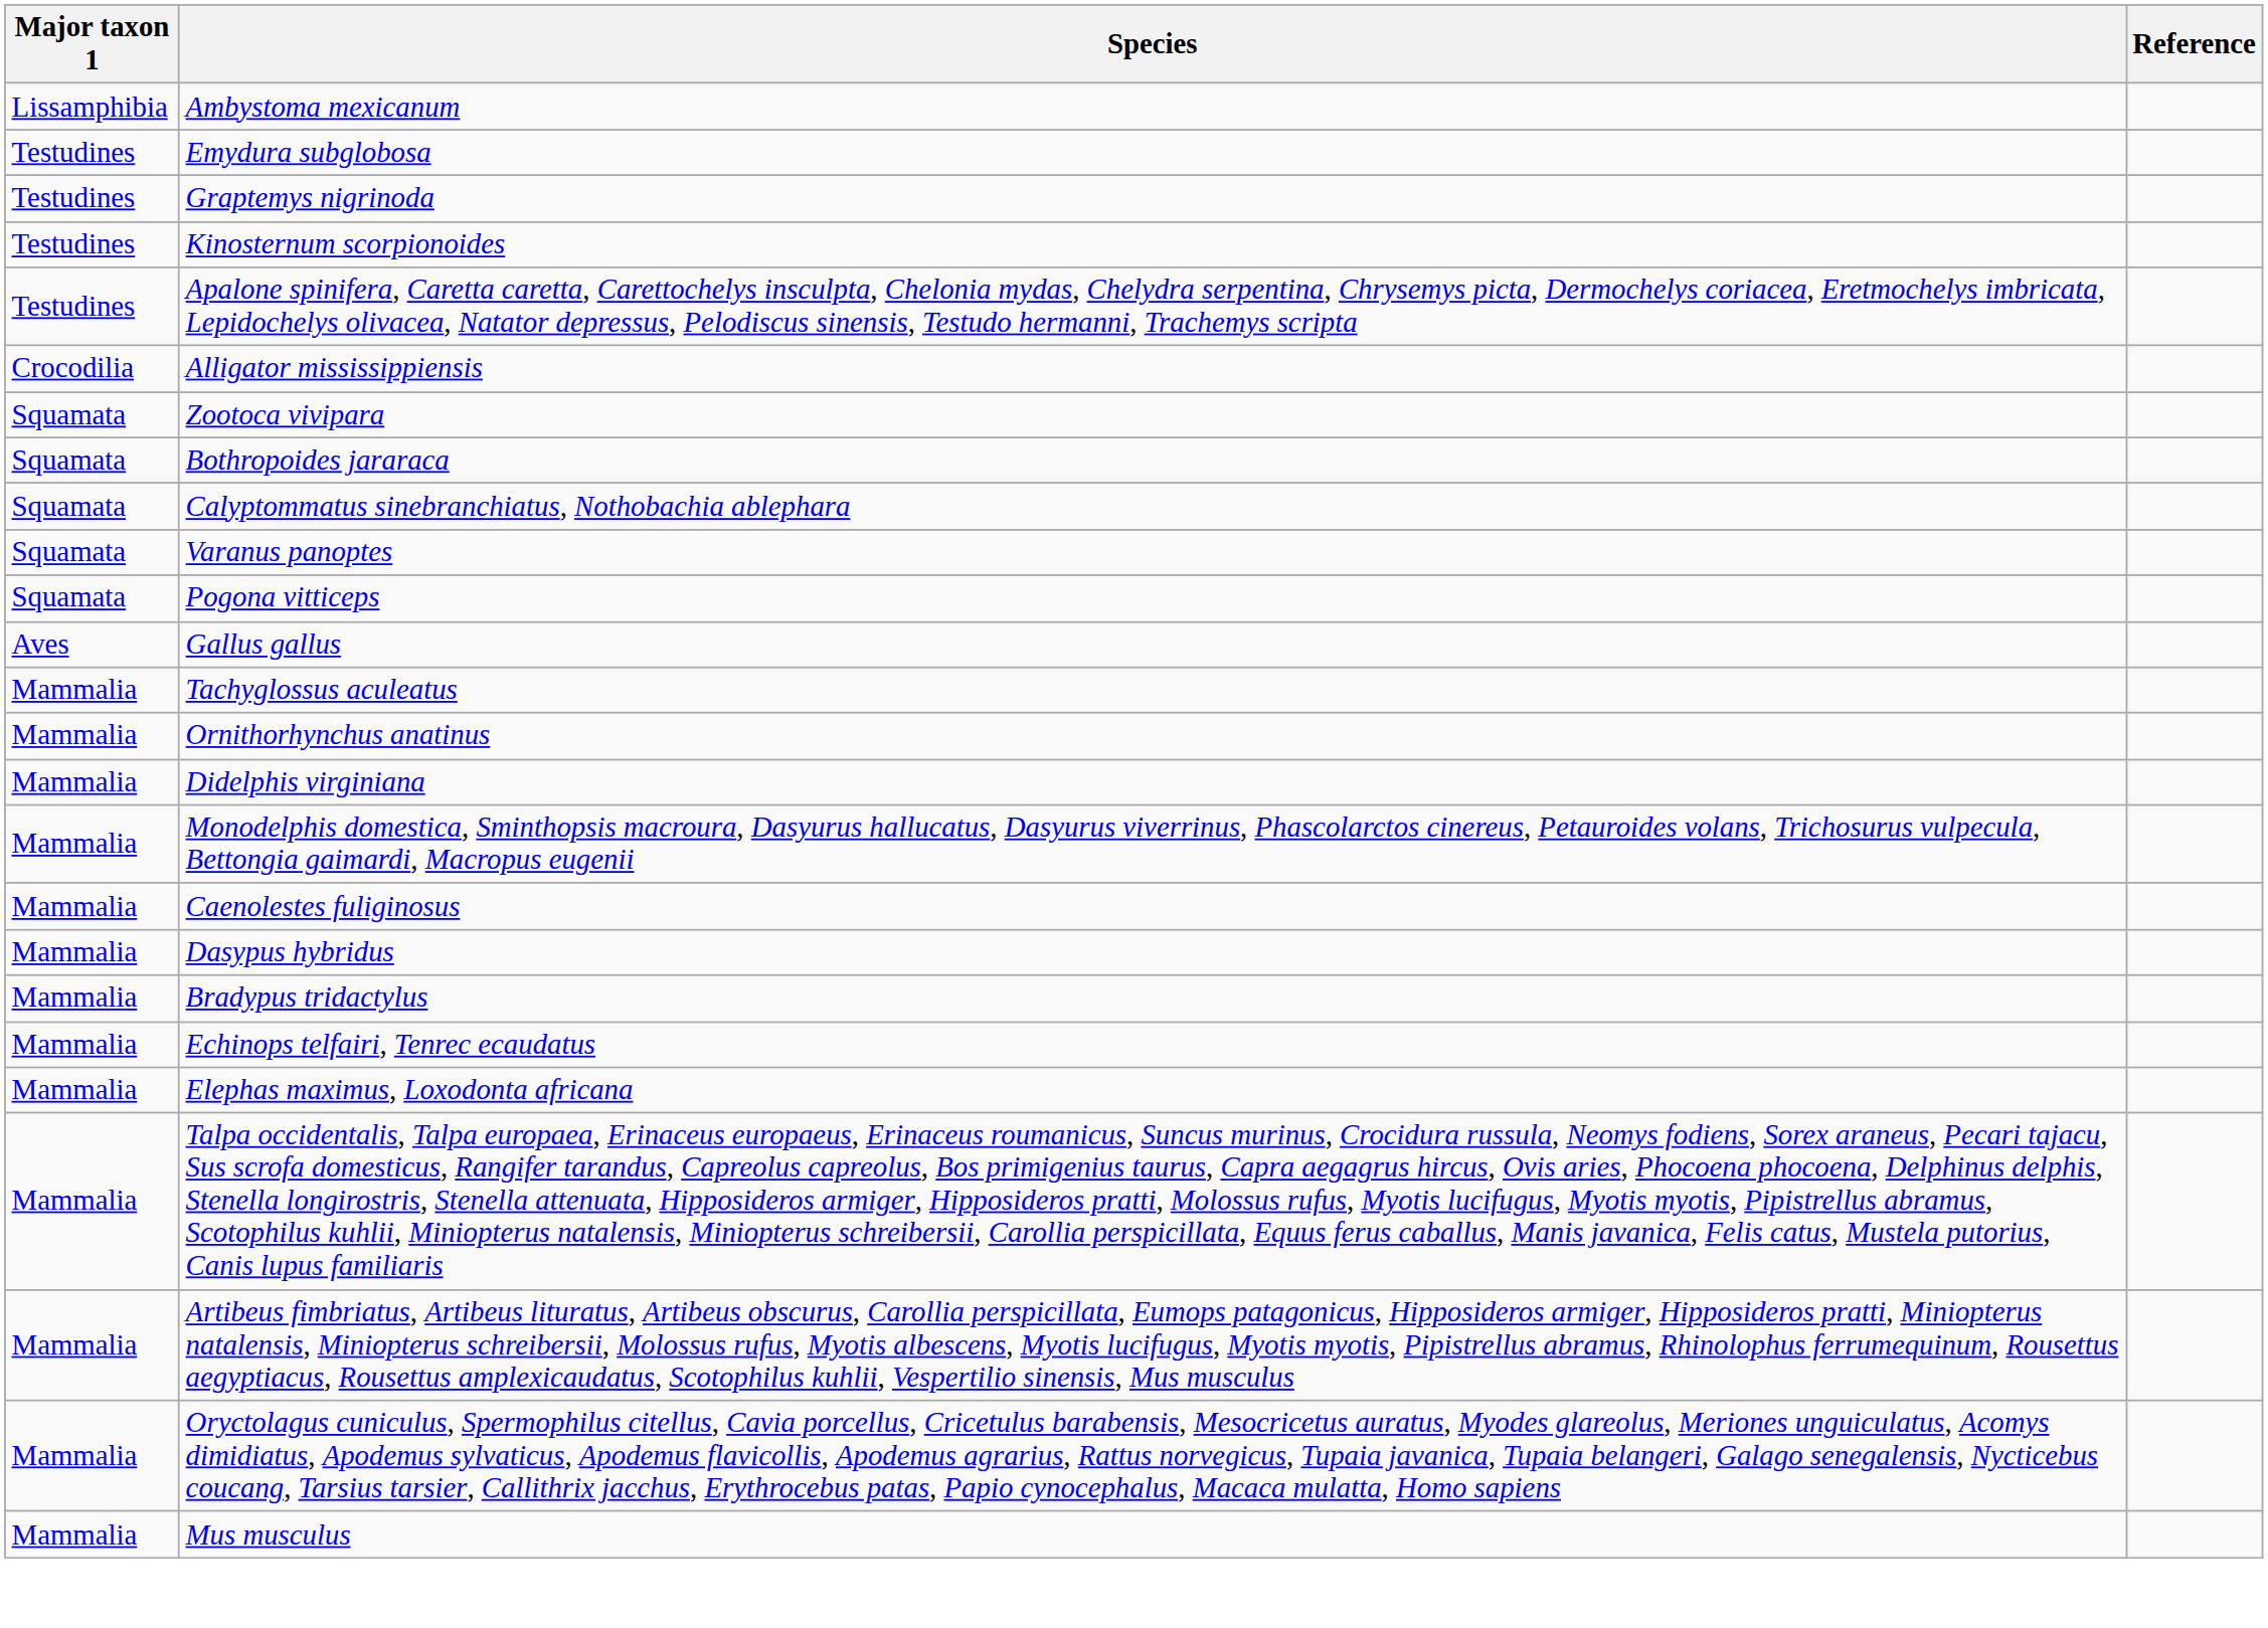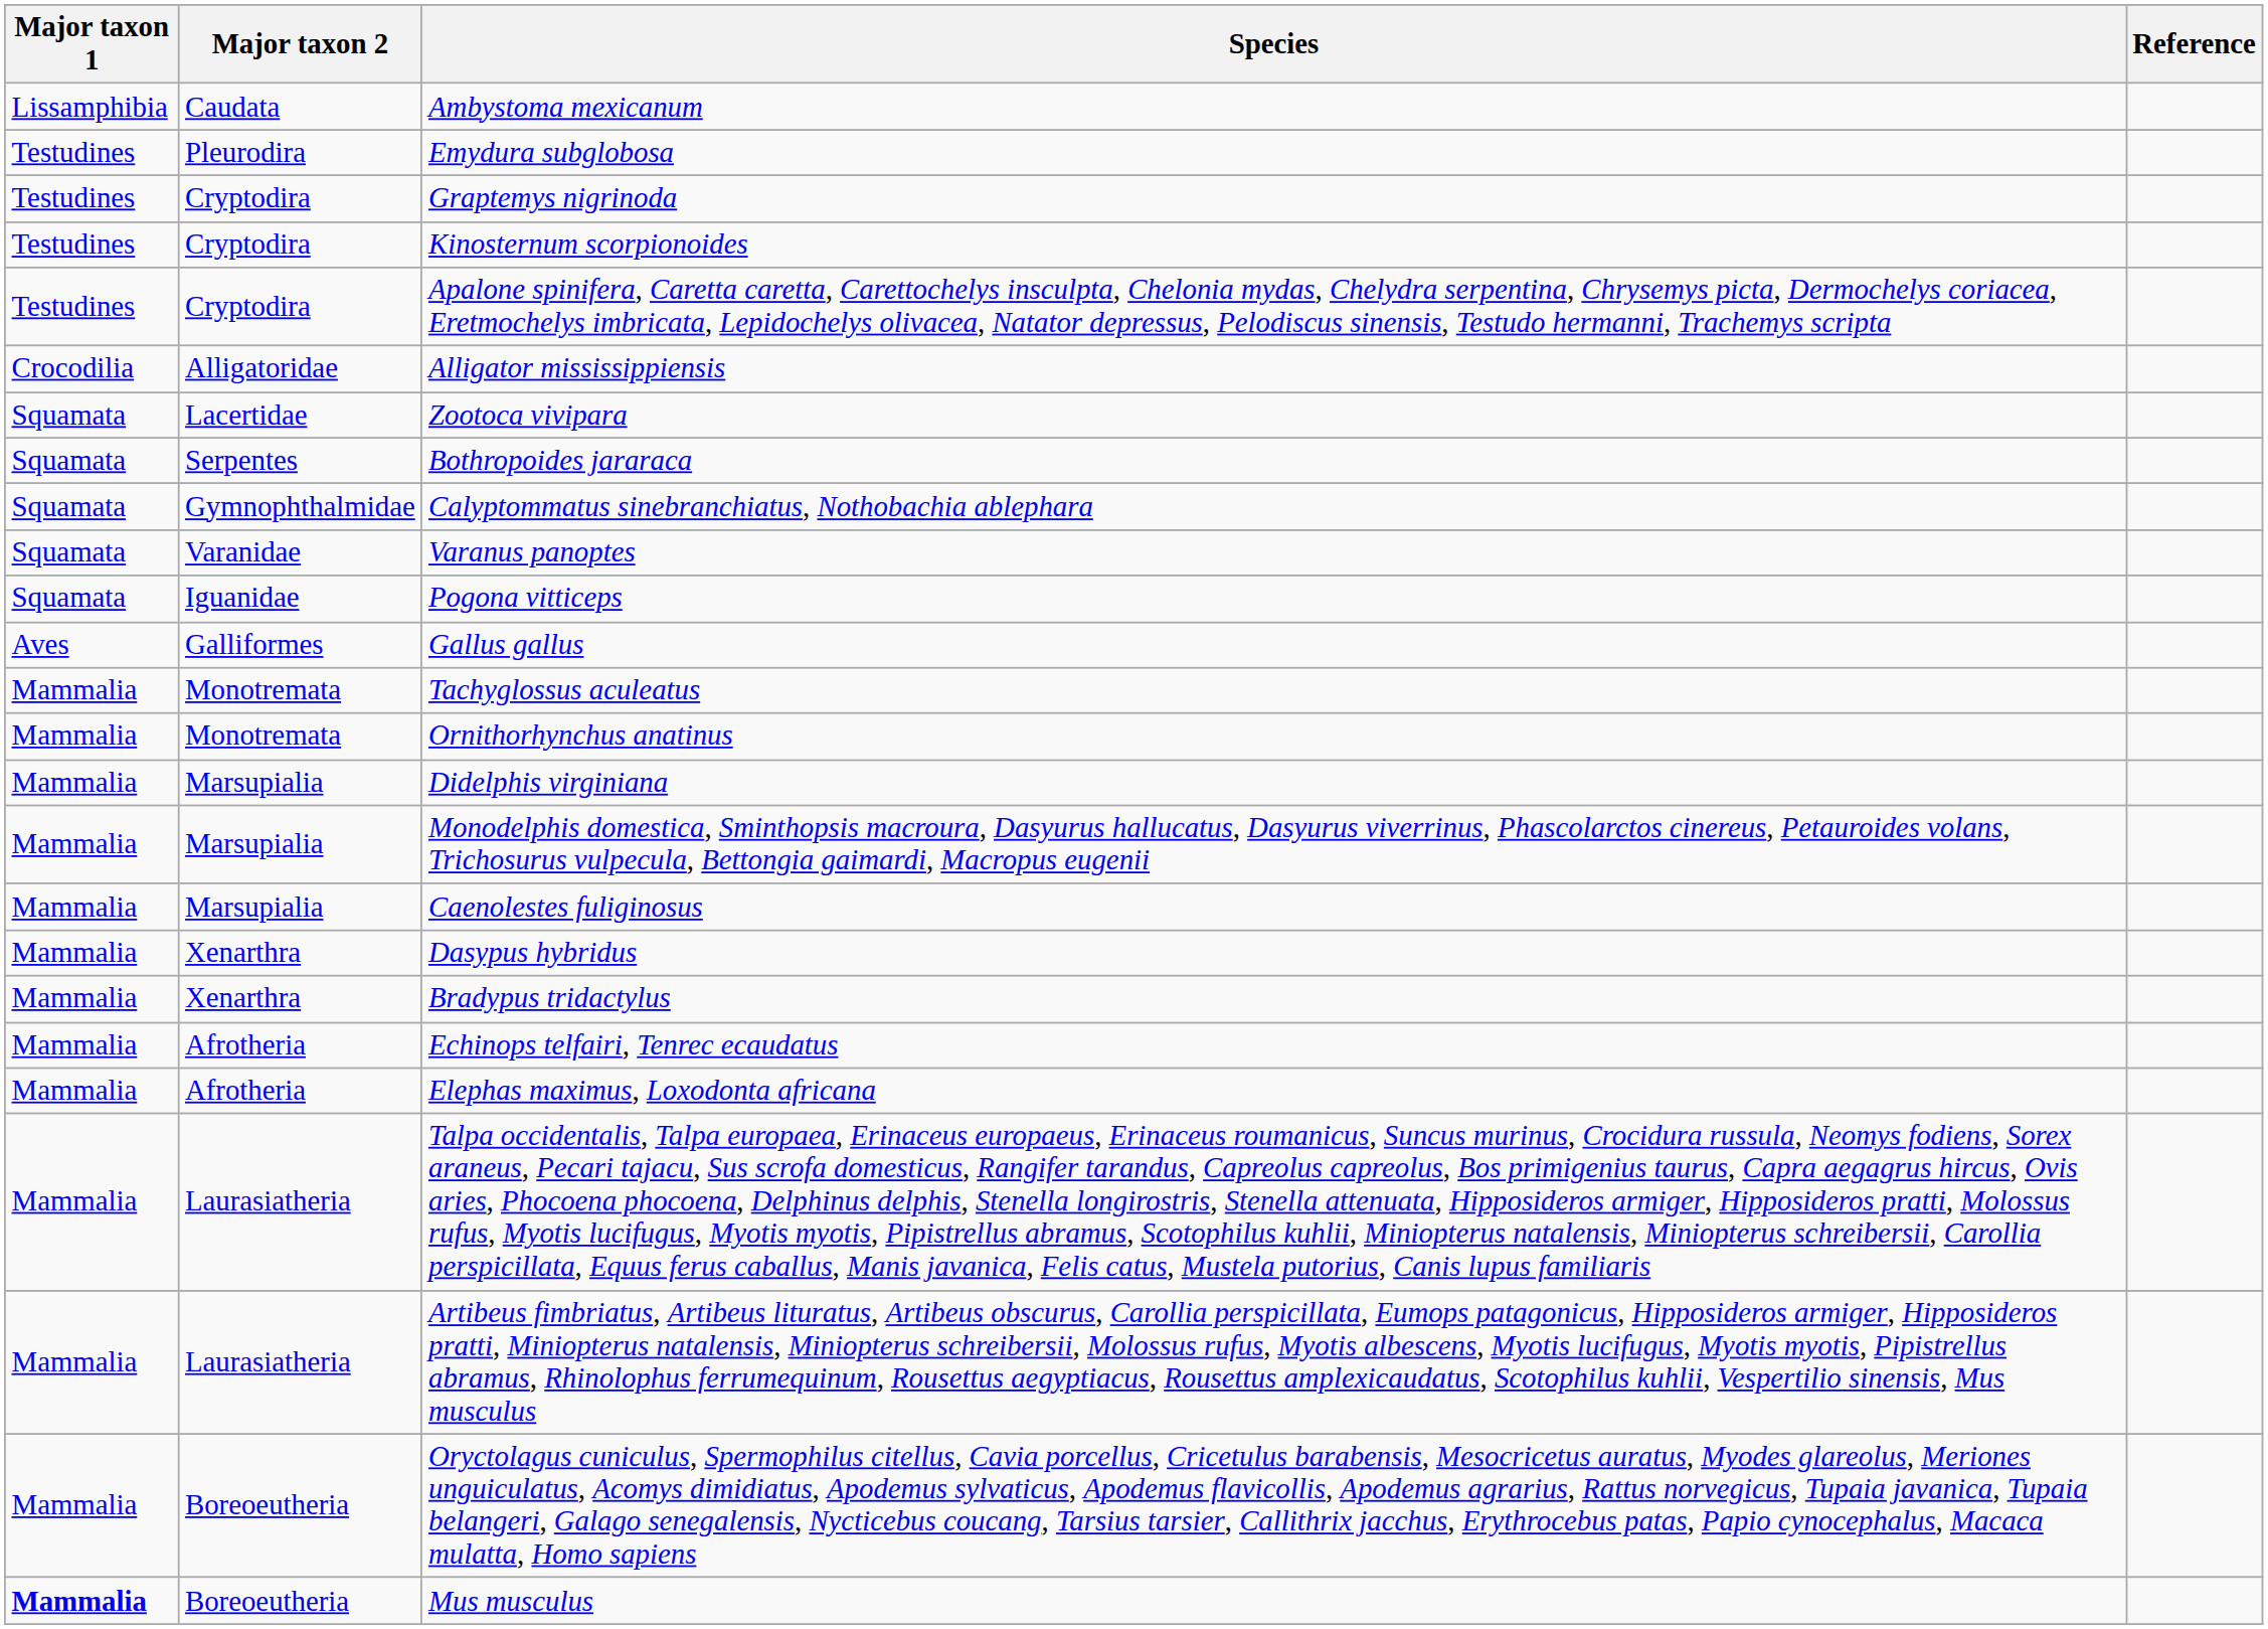 <table class="wikitable">
 <tr>
 <th>Major taxon 1</th>
+<th>Major taxon 2</th>
 <th>Species</th>
 <th>Reference</th>
 </tr>
 <tr>
 <td><a href='#'>Lissamphibia</a></td>
+<td><a href='#'>Caudata</a></td>
 <td><em><a href='#'>Ambystoma mexicanum</a></em></td>
 <td></td>
 </tr>
 <tr>
 <td><a href='#'>Testudines</a></td>
+<td><a href='#'>Pleurodira</a></td>
 <td><em><a href='#'>Emydura subglobosa</a></em></td>
 <td></td>
 </tr>
 <tr>
 <td><a href='#'>Testudines</a></td>
+<td><a href='#'>Cryptodira</a></td>
 <td><em><a href='#'>Graptemys nigrinoda</a></em></td>
 <td></td>
 </tr>
 <tr>
 <td><a href='#'>Testudines</a></td>
+<td><a href='#'>Cryptodira</a></td>
 <td><em><a href='#'>Kinosternum scorpionoides</a></em></td>
 <td></td>
 </tr>
 <tr>
 <td><a href='#'>Testudines</a></td>
+<td><a href='#'>Cryptodira</a></td>
 <td><em><a href='#'>Apalone spinifera</a></em>, <em><a href='#'>Caretta caretta</a></em>, <em><a href='#'>Carettochelys insculpta</a></em>, <em><a href='#'>Chelonia mydas</a></em>, <em><a href='#'>Chelydra serpentina</a></em>, <em><a href='#'>Chrysemys picta</a></em>, <em><a href='#'>Dermochelys coriacea</a></em>, <em><a href='#'>Eretmochelys imbricata</a></em>, <em><a href='#'>Lepidochelys olivacea</a></em>, <em><a href='#'>Natator depressus</a></em>, <em><a href='#'>Pelodiscus sinensis</a></em>, <em><a href='#'>Testudo hermanni</a></em>, <em><a href='#'>Trachemys scripta</a></em></td>
 <td></td>
 </tr>
 <tr>
 <td><a href='#'>Crocodilia</a></td>
+<td><a href='#'>Alligatoridae</a></td>
 <td><em><a href='#'>Alligator mississippiensis</a></em></td>
 <td></td>
 </tr>
 <tr>
 <td><a href='#'>Squamata</a></td>
+<td><a href='#'>Lacertidae</a></td>
 <td><em><a href='#'>Zootoca vivipara</a></em></td>
 <td></td>
 </tr>
 <tr>
 <td><a href='#'>Squamata</a></td>
+<td><a href='#'>Serpentes</a></td>
 <td><em><a href='#'>Bothropoides jararaca</a></em></td>
 <td></td>
 </tr>
 <tr>
 <td><a href='#'>Squamata</a></td>
+<td><a href='#'>Gymnophthalmidae</a></td>
 <td><em> <a href='#'>Calyptommatus sinebranchiatus</a></em>, <em> <a href='#'>Nothobachia ablephara</a></em></td>
 <td></td>
 </tr>
 <tr>
 <td><a href='#'>Squamata</a></td>
+<td><a href='#'>Varanidae</a></td>
 <td><em><a href='#'>Varanus panoptes</a></em></td>
 <td></td>
 </tr>
 <tr>
 <td><a href='#'>Squamata</a></td>
+<td><a href='#'>Iguanidae</a></td>
 <td><em><a href='#'>Pogona vitticeps</a></em></td>
 <td></td>
 </tr>
 <tr>
 <td><a href='#'>Aves</a></td>
+<td><a href='#'>Galliformes</a></td>
 <td><em><a href='#'>Gallus gallus</a></em></td>
 <td></td>
 </tr>
 <tr>
 <td><a href='#'>Mammalia</a></td>
+<td><a href='#'>Monotremata</a></td>
 <td><em><a href='#'>Tachyglossus aculeatus</a></em></td>
 <td></td>
 </tr>
 <tr>
 <td><a href='#'>Mammalia</a></td>
+<td><a href='#'>Monotremata</a></td>
 <td><em><a href='#'>Ornithorhynchus anatinus</a></em></td>
 <td></td>
 </tr>
 <tr>
 <td><a href='#'>Mammalia</a></td>
+<td><a href='#'>Marsupialia</a></td>
 <td><em><a href='#'>Didelphis virginiana</a></em></td>
 <td></td>
 </tr>
 <tr>
 <td><a href='#'>Mammalia</a></td>
+<td><a href='#'>Marsupialia</a></td>
 <td><em><a href='#'>Monodelphis domestica</a></em>, <em><a href='#'>Sminthopsis macroura</a></em>, <em><a href='#'>Dasyurus hallucatus</a></em>, <em><a href='#'>Dasyurus viverrinus</a></em>, <em><a href='#'>Phascolarctos cinereus</a></em>, <em><a href='#'>Petauroides volans</a></em>, <em><a href='#'>Trichosurus vulpecula</a></em>, <em><a href='#'>Bettongia gaimardi</a></em>, <em><a href='#'>Macropus eugenii</a></em></td>
 <td></td>
 </tr>
 <tr>
 <td><a href='#'>Mammalia</a></td>
+<td><a href='#'>Marsupialia</a></td>
 <td><em><a href='#'>Caenolestes fuliginosus</a></em></td>
 <td></td>
 </tr>
 <tr>
 <td><a href='#'>Mammalia</a></td>
+<td><a href='#'>Xenarthra</a></td>
 <td><em><a href='#'>Dasypus hybridus</a></em></td>
 <td></td>
 </tr>
 <tr>
 <td><a href='#'>Mammalia</a></td>
+<td><a href='#'>Xenarthra</a></td>
 <td><em><a href='#'>Bradypus tridactylus</a></em></td>
 <td></td>
 </tr>
 <tr>
 <td><a href='#'>Mammalia</a></td>
+<td><a href='#'>Afrotheria</a></td>
 <td><em><a href='#'>Echinops telfairi</a></em>, <em><a href='#'>Tenrec ecaudatus</a></em></td>
 <td></td>
 </tr>
 <tr>
 <td><a href='#'>Mammalia</a></td>
+<td><a href='#'>Afrotheria</a></td>
 <td><em><a href='#'>Elephas maximus</a></em>, <em><a href='#'>Loxodonta africana</a></em></td>
 <td></td>
 </tr>
 <tr>
 <td><a href='#'>Mammalia</a></td>
+<td><a href='#'>Laurasiatheria</a></td>
 <td><em><a href='#'>Talpa occidentalis</a></em>, <em><a href='#'>Talpa europaea</a></em>, <em><a href='#'>Erinaceus europaeus</a></em>, <em><a href='#'>Erinaceus roumanicus</a></em>, <em><a href='#'>Suncus murinus</a></em>, <em><a href='#'>Crocidura russula</a></em>, <em><a href='#'>Neomys fodiens</a></em>, <em><a href='#'>Sorex araneus</a></em>, <em><a href='#'>Pecari tajacu</a></em>, <em><a href='#'>Sus scrofa domesticus</a></em>, <em><a href='#'>Rangifer tarandus</a></em>, <em><a href='#'>Capreolus capreolus</a></em>, <em><a href='#'>Bos primigenius taurus</a></em>, <em><a href='#'>Capra aegagrus hircus</a></em>, <em><a href='#'>Ovis aries</a></em>, <em><a href='#'>Phocoena phocoena</a></em>, <em><a href='#'>Delphinus delphis</a></em>, <em><a href='#'>Stenella longirostris</a></em>, <em><a href='#'>Stenella attenuata</a></em>, <em><a href='#'>Hipposideros armiger</a></em>, <em><a href='#'>Hipposideros pratti</a></em>, <em><a href='#'>Molossus rufus</a></em>, <em><a href='#'>Myotis lucifugus</a></em>, <em><a href='#'>Myotis myotis</a></em>, <em><a href='#'>Pipistrellus abramus</a></em>, <em><a href='#'>Scotophilus kuhlii</a></em>, <em><a href='#'>Miniopterus natalensis</a></em>, <em><a href='#'>Miniopterus schreibersii</a></em>, <em><a href='#'>Carollia perspicillata</a></em>, <em><a href='#'>Equus ferus caballus</a></em>, <em><a href='#'>Manis javanica</a></em>, <em><a href='#'>Felis catus</a></em>, <em><a href='#'>Mustela putorius</a></em>, <em><a href='#'>Canis lupus familiaris</a></em></td>
 <td></td>
 </tr>
 <tr>
 <td><a href='#'>Mammalia</a></td>
+<td><a href='#'>Laurasiatheria</a></td>
 <td><em><a href='#'>Artibeus fimbriatus</a></em>, <em><a href='#'>Artibeus lituratus</a></em>, <em><a href='#'>Artibeus obscurus</a></em>, <em><a href='#'>Carollia perspicillata</a></em>, <em><a href='#'>Eumops patagonicus</a></em>, <em><a href='#'>Hipposideros armiger</a></em>, <em><a href='#'>Hipposideros pratti</a></em>, <em><a href='#'>Miniopterus natalensis</a></em>, <em><a href='#'>Miniopterus schreibersii</a></em>, <em><a href='#'>Molossus rufus</a></em>, <em><a href='#'>Myotis albescens</a></em>, <em><a href='#'>Myotis lucifugus</a></em>, <em><a href='#'>Myotis myotis</a></em>, <em><a href='#'>Pipistrellus abramus</a></em>, <em><a href='#'>Rhinolophus ferrumequinum</a></em>, <em><a href='#'>Rousettus aegyptiacus</a></em>, <em><a href='#'>Rousettus amplexicaudatus</a></em>, <em><a href='#'>Scotophilus kuhlii</a></em>, <em><a href='#'>Vespertilio sinensis</a></em>, <em><a href='#'>Mus musculus</a></em></td>
 <td></td>
 </tr>
 <tr>
 <td><a href='#'>Mammalia</a></td>
+<td><a href='#'>Boreoeutheria</a></td>
 <td><em><a href='#'>Oryctolagus cuniculus</a></em>, <em><a href='#'>Spermophilus citellus</a></em>, <em><a href='#'>Cavia porcellus</a></em>, <em><a href='#'>Cricetulus barabensis</a></em>, <em><a href='#'>Mesocricetus auratus</a></em>, <em><a href='#'>Myodes glareolus</a></em>, <em><a href='#'>Meriones unguiculatus</a></em>, <em><a href='#'>Acomys dimidiatus</a></em>, <em><a href='#'>Apodemus sylvaticus</a></em>, <em><a href='#'>Apodemus flavicollis</a></em>, <em><a href='#'>Apodemus agrarius</a></em>, <em><a href='#'>Rattus norvegicus</a></em>, <em><a href='#'>Tupaia javanica</a></em>, <em><a href='#'>Tupaia belangeri</a></em>, <em><a href='#'>Galago senegalensis</a></em>, <em><a href='#'>Nycticebus coucang</a></em>, <em><a href='#'>Tarsius tarsier</a></em>, <em><a href='#'>Callithrix jacchus</a></em>, <em><a href='#'>Erythrocebus patas</a></em>, <em><a href='#'>Papio cynocephalus</a></em>, <em><a href='#'>Macaca mulatta</a></em>, <em><a href='#'>Homo sapiens</a></em></td>
 <td></td>
 </tr>
 <tr>
-<td><a href='#'>Mammalia</a></td>
+<td><strong><a href='#'>Mammalia</a></strong></td>
+<td><a href='#'>Boreoeutheria</a></td>
 <td><em><a href='#'>Mus musculus</a></em></td>
 <td></td>
 </tr>
 </table>
